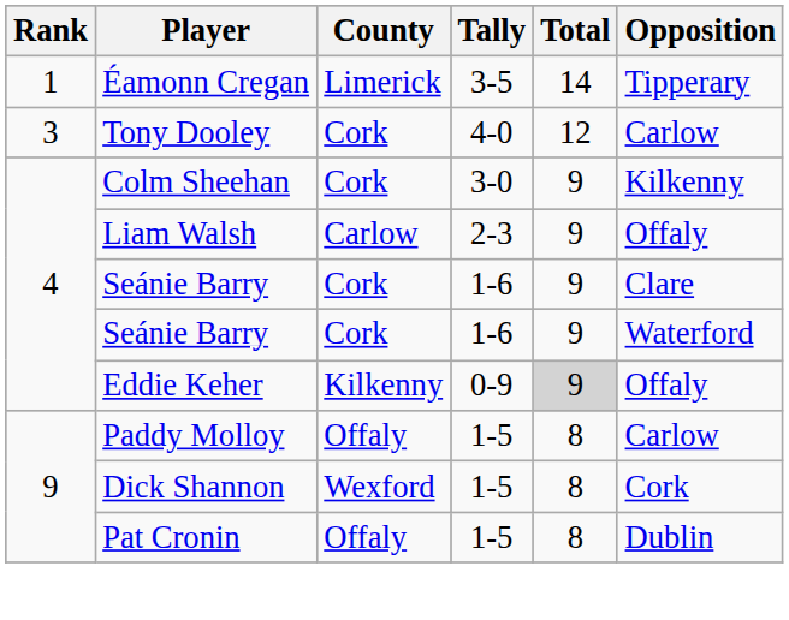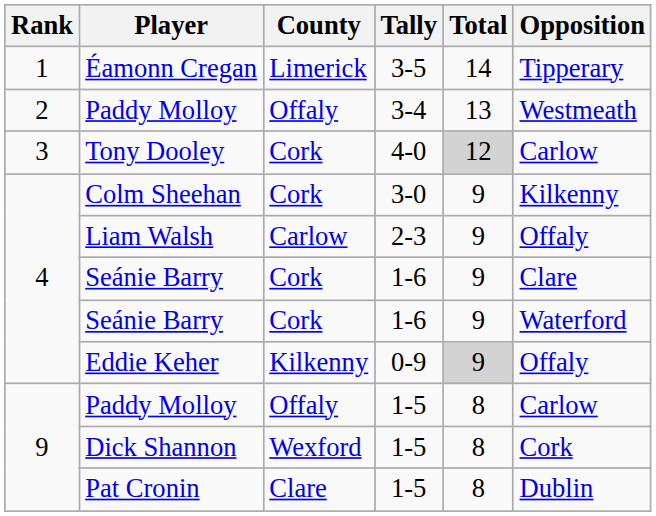 <table class="wikitable">
 <tr>
 <th>Rank</th>
 <th>Player</th>
 <th>County</th>
 <th>Tally</th>
 <th>Total</th>
 <th>Opposition</th>
 </tr>
 <tr>
 <td rowspan=1 align=center>1</td>
 <td><a href='#'>Éamonn Cregan</a></td>
 <td><a href='#'>Limerick</a></td>
 <td align=center>3-5</td>
 <td align=center>14</td>
 <td><a href='#'>Tipperary</a></td>
 </tr>
 <tr>
+<td rowspan=1 align=center>2</td>
+<td><a href='#'>Paddy Molloy</a></td>
+<td><a href='#'>Offaly</a></td>
+<td align=center>3-4</td>
+<td align=center>13</td>
+<td><a href='#'>Westmeath</a></td>
+</tr>
+<tr>
 <td rowspan=1 align=center>3</td>
 <td><a href='#'>Tony Dooley</a></td>
 <td><a href='#'>Cork</a></td>
 <td align=center>4-0</td>
-<td align=center>12</td>
+<td align=center style="background: lightgrey;">12</td>
 <td><a href='#'>Carlow</a></td>
 </tr>
 <tr>
 <td rowspan=5 align=center>4</td>
 <td><a href='#'>Colm Sheehan</a></td>
 <td><a href='#'>Cork</a></td>
 <td align=center>3-0</td>
 <td align=center>9</td>
 <td><a href='#'>Kilkenny</a></td>
 </tr>
 <tr>
 <td><a href='#'>Liam Walsh</a></td>
 <td><a href='#'>Carlow</a></td>
 <td align=center>2-3</td>
 <td align=center>9</td>
 <td><a href='#'>Offaly</a></td>
 </tr>
 <tr>
 <td><a href='#'>Seánie Barry</a></td>
 <td><a href='#'>Cork</a></td>
 <td align=center>1-6</td>
 <td align=center>9</td>
 <td><a href='#'>Clare</a></td>
 </tr>
 <tr>
 <td><a href='#'>Seánie Barry</a></td>
 <td><a href='#'>Cork</a></td>
 <td align=center>1-6</td>
 <td align=center>9</td>
 <td><a href='#'>Waterford</a></td>
 </tr>
 <tr>
 <td><a href='#'>Eddie Keher</a></td>
 <td><a href='#'>Kilkenny</a></td>
 <td align=center>0-9</td>
 <td align=center style="background: lightgrey;">9</td>
 <td><a href='#'>Offaly</a></td>
 </tr>
 <tr>
 <td rowspan=3 align=center>9</td>
 <td><a href='#'>Paddy Molloy</a></td>
 <td><a href='#'>Offaly</a></td>
 <td align=center>1-5</td>
 <td align=center>8</td>
 <td><a href='#'>Carlow</a></td>
 </tr>
 <tr>
 <td><a href='#'>Dick Shannon</a></td>
 <td><a href='#'>Wexford</a></td>
 <td align=center>1-5</td>
 <td align=center>8</td>
 <td><a href='#'>Cork</a></td>
 </tr>
 <tr>
 <td><a href='#'>Pat Cronin</a></td>
-<td><a href='#'>Offaly</a></td>
+<td><a href='#'>Clare</a></td>
 <td align=center>1-5</td>
 <td align=center>8</td>
 <td><a href='#'>Dublin</a></td>
 </tr>
 </table>
